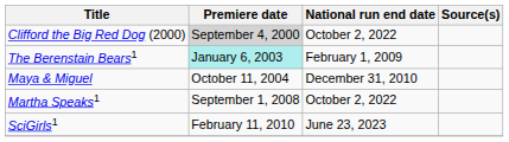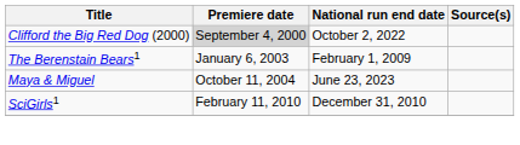 <table class="wikitable sortable">
 <tr>
 <th>Title</th>
 <th>Premiere date</th>
 <th>National run end date</th>
 <th>Source(s)</th>
 </tr>
 <tr>
 <td><em><a href='#'>Clifford the Big Red Dog</a></em> (2000)</td>
 <td style="background: lightgrey;">September 4, 2000</td>
 <td>October 2, 2022</td>
 <td></td>
 </tr>
 <tr>
 <td><em><a href='#'>The Berenstain Bears</a></em><sup>1</sup></td>
-<td style="background: paleturquoise;">January 6, 2003</td>
+<td>January 6, 2003</td>
 <td>February 1, 2009</td>
 <td></td>
 </tr>
 <tr>
 <td><em><a href='#'>Maya & Miguel</a></em></td>
 <td>October 11, 2004</td>
-<td>December 31, 2010</td>
-<td></td>
-</tr>
-<tr>
-<td><em><a href='#'>Martha Speaks</a></em><sup>1</sup></td>
-<td>September 1, 2008</td>
-<td>October 2, 2022</td>
+<td>June 23, 2023</td>
 <td></td>
 </tr>
 <tr>
 <td><em><a href='#'>SciGirls</a></em><sup>1</sup></td>
 <td>February 11, 2010</td>
-<td>June 23, 2023</td>
+<td>December 31, 2010</td>
 <td></td>
 </tr>
 <tr>
 </tr>
 </table>
